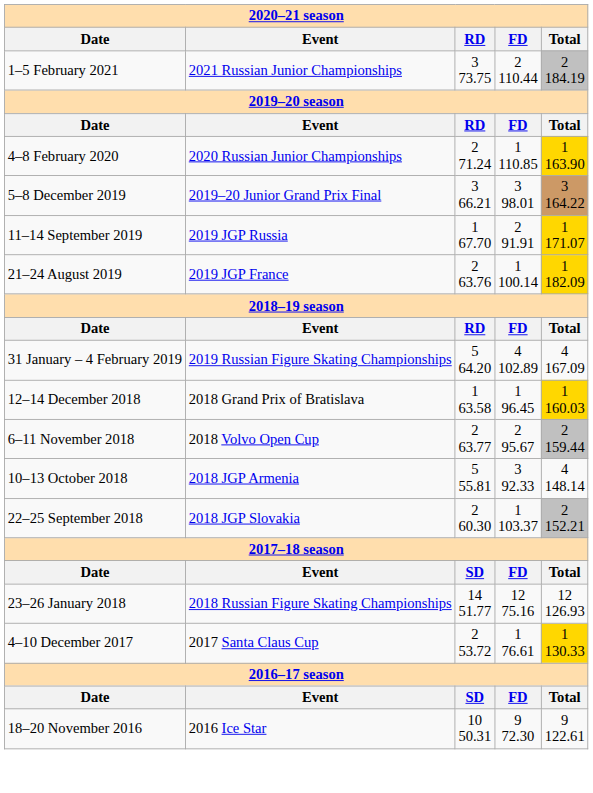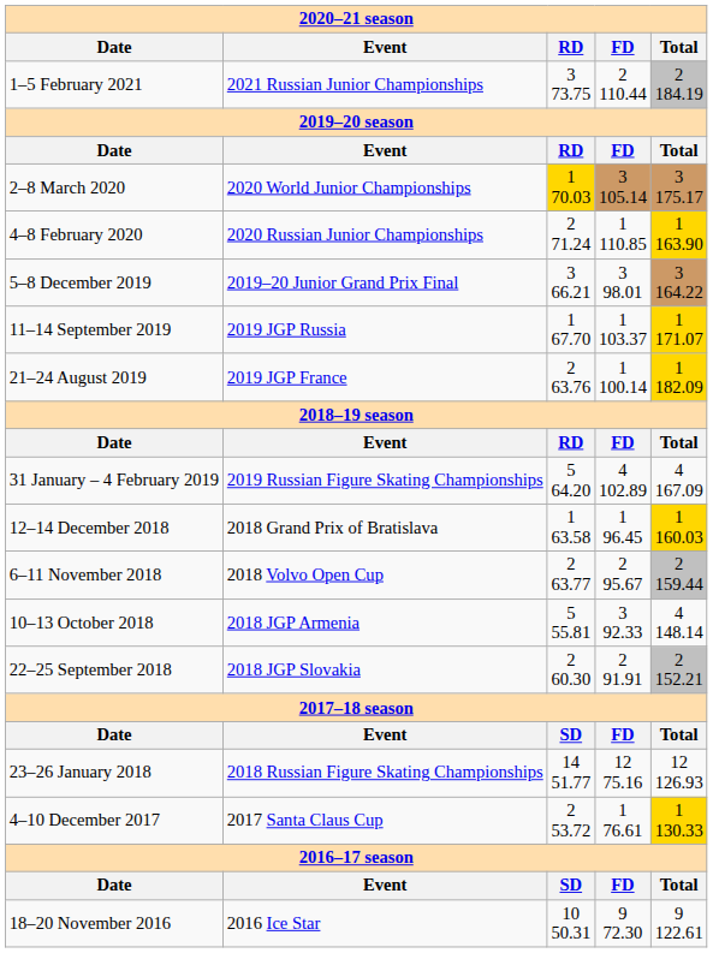 <table class="wikitable">
 <tr>
 <td colspan="5" style="background-color: #ffdead;" align="center"><strong><a href='#'>2020–21 season</a></strong></td>
 </tr>
 <tr>
 <th>Date</th>
 <th>Event</th>
 <th><a href='#'>RD</a></th>
 <th><a href='#'>FD</a></th>
 <th>Total</th>
 </tr>
 <tr>
 <td>1–5 February 2021</td>
 <td><a href='#'>2021 Russian Junior Championships</a></td>
 <td align=center>3 <br> 73.75</td>
 <td align=center>2 <br> 110.44</td>
 <td align=center bgcolor=silver>2 <br> 184.19</td>
 </tr>
 <tr>
 <td colspan="5" style="background-color: #ffdead;" align="center"><strong><a href='#'>2019–20 season</a></strong></td>
 </tr>
 <tr>
 <th>Date</th>
 <th>Event</th>
 <th><a href='#'>RD</a></th>
 <th><a href='#'>FD</a></th>
 <th>Total</th>
 </tr>
 <tr>
+<td>2–8 March 2020</td>
+<td><a href='#'>2020 World Junior Championships</a></td>
+<td align=center bgcolor=gold>1 <br> 70.03</td>
+<td align=center bgcolor=cc9966>3  <br> 105.14</td>
+<td align=center bgcolor=cc9966>3 <br> 175.17</td>
+</tr>
+<tr>
 <td>4–8 February 2020</td>
 <td><a href='#'>2020 Russian Junior Championships</a></td>
 <td align=center>2 <br> 71.24</td>
 <td align=center>1 <br> 110.85</td>
 <td align=center bgcolor=gold>1 <br> 163.90</td>
 </tr>
 <tr>
 <td>5–8 December 2019</td>
 <td><a href='#'>2019–20 Junior Grand Prix Final</a></td>
 <td align=center>3 <br> 66.21</td>
 <td align=center>3 <br> 98.01</td>
 <td align=center bgcolor=cc9966>3 <br> 164.22</td>
 </tr>
 <tr>
 <td>11–14 September 2019</td>
 <td><a href='#'>2019 JGP Russia</a></td>
 <td align=center>1 <br> 67.70</td>
-<td align="center">2<br>91.91</td>
+<td align=center>1 <br> 103.37</td>
 <td align=center bgcolor=gold>1 <br> 171.07</td>
 </tr>
 <tr>
 <td>21–24 August 2019</td>
 <td><a href='#'>2019 JGP France</a></td>
 <td align=center>2 <br> 63.76</td>
 <td align=center>1 <br> 100.14</td>
 <td align=center bgcolor=gold>1 <br> 182.09</td>
 </tr>
 <tr>
 <td colspan="5" style="background-color: #ffdead;" align="center"><strong><a href='#'>2018–19 season</a></strong></td>
 </tr>
 <tr>
 <th>Date</th>
 <th>Event</th>
 <th><a href='#'>RD</a></th>
 <th><a href='#'>FD</a></th>
 <th>Total</th>
 </tr>
 <tr>
 <td>31 January – 4 February 2019</td>
 <td><a href='#'>2019 Russian Figure Skating Championships</a></td>
 <td align=center>5 <br> 64.20</td>
 <td align=center>4 <br> 102.89</td>
 <td align=center>4 <br> 167.09</td>
 </tr>
 <tr>
 <td>12–14 December 2018</td>
 <td>2018 Grand Prix of Bratislava</td>
 <td align="center">1<br>63.58</td>
 <td align="center">1<br>96.45</td>
 <td align="center" bgcolor="gold">1<br>160.03</td>
 </tr>
 <tr>
 <td>6–11 November 2018</td>
 <td>2018 <a href='#'>Volvo Open Cup</a></td>
 <td align="center">2<br>63.77</td>
 <td align="center">2<br>95.67</td>
 <td align="center" bgcolor="silver">2<br>159.44</td>
 </tr>
 <tr>
 <td>10–13 October 2018</td>
 <td><a href='#'>2018 JGP Armenia</a></td>
 <td align="center">5<br>55.81</td>
 <td align="center">3<br>92.33</td>
 <td align="center">4<br>148.14</td>
 </tr>
 <tr>
 <td>22–25 September 2018</td>
 <td><a href='#'>2018 JGP Slovakia</a></td>
 <td align="center">2<br>60.30</td>
-<td align=center>1 <br> 103.37</td>
+<td align="center">2<br>91.91</td>
 <td align="center" bgcolor="silver">2<br>152.21</td>
 </tr>
 <tr>
 <td colspan="5" style="background-color: #ffdead;" align="center"><strong><a href='#'>2017–18 season</a></strong></td>
 </tr>
 <tr>
 <th>Date</th>
 <th>Event</th>
 <th><a href='#'>SD</a></th>
 <th><a href='#'>FD</a></th>
 <th>Total</th>
 </tr>
 <tr>
 <td>23–26 January 2018</td>
 <td><a href='#'>2018 Russian Figure Skating Championships</a></td>
 <td align=center>14 <br> 51.77</td>
 <td align=center>12 <br> 75.16</td>
 <td align=center>12 <br> 126.93</td>
 </tr>
 <tr>
 <td>4–10 December 2017</td>
 <td>2017 <a href='#'>Santa Claus Cup</a></td>
 <td align="center">2<br>53.72</td>
 <td align="center">1<br>76.61</td>
 <td align="center" bgcolor="gold">1<br>130.33</td>
 </tr>
 <tr>
 <td colspan="5" style="background-color: #ffdead;" align="center"><strong><a href='#'>2016–17 season</a></strong></td>
 </tr>
 <tr>
 <th>Date</th>
 <th>Event</th>
 <th><a href='#'>SD</a></th>
 <th><a href='#'>FD</a></th>
 <th>Total</th>
 </tr>
 <tr>
 <td>18–20 November 2016</td>
 <td>2016 <a href='#'>Ice Star</a></td>
 <td align=center>10 <br> 50.31</td>
 <td align=center>9 <br> 72.30</td>
 <td align=center>9 <br> 122.61</td>
 </tr>
 </table>
